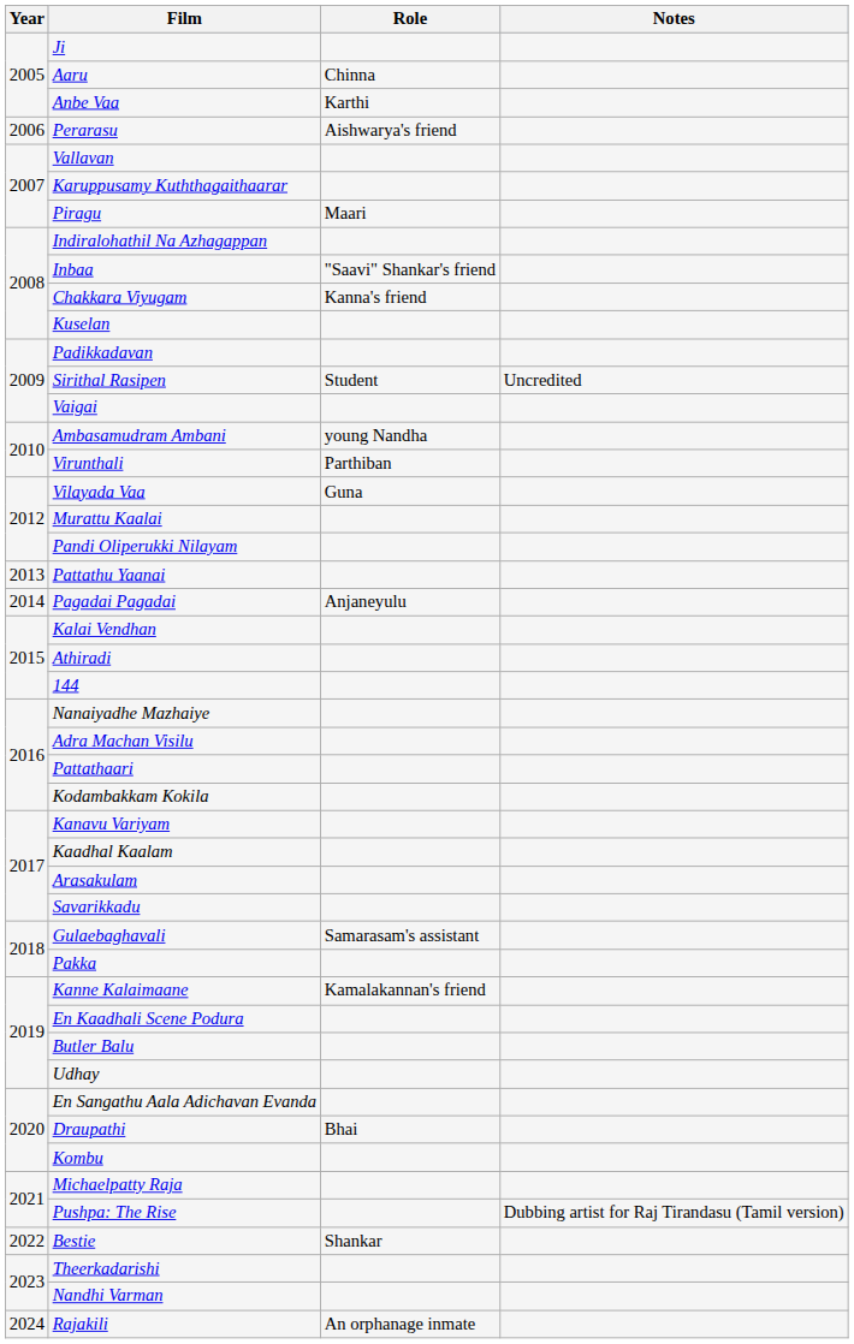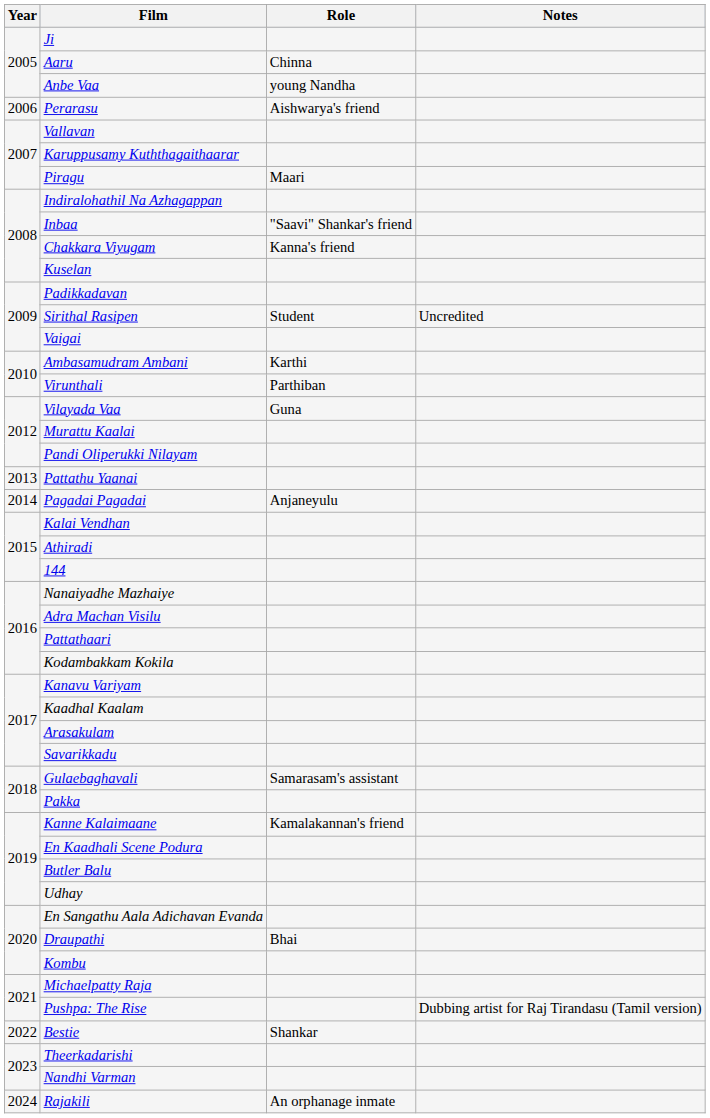 <table class="wikitable sortable" style="background:#f5f5f5;">
 <tr style="background:#B0C4DE;">
 <th>Year</th>
 <th>Film</th>
 <th>Role</th>
 <th class=unsortable>Notes</th>
 </tr>
 <tr>
 <td rowspan="3">2005</td>
 <td><em><a href='#'>Ji</a></em></td>
 <td></td>
 <td></td>
 </tr>
 <tr>
 <td><em><a href='#'>Aaru</a></em></td>
 <td>Chinna</td>
 <td></td>
 </tr>
 <tr>
 <td><em><a href='#'>Anbe Vaa</a></em></td>
-<td>Karthi</td>
+<td>young Nandha</td>
 <td></td>
 </tr>
 <tr>
 <td>2006</td>
 <td><em><a href='#'>Perarasu</a></em></td>
 <td>Aishwarya's friend</td>
 <td></td>
 </tr>
 <tr>
 <td rowspan="3">2007</td>
 <td><em><a href='#'>Vallavan</a></em></td>
 <td></td>
 <td></td>
 </tr>
 <tr>
 <td><em><a href='#'>Karuppusamy Kuththagaithaarar</a></em></td>
 <td></td>
 <td></td>
 </tr>
 <tr>
 <td><em><a href='#'>Piragu</a></em></td>
 <td>Maari</td>
 <td></td>
 </tr>
 <tr>
 <td rowspan="4">2008</td>
 <td><em><a href='#'>Indiralohathil Na Azhagappan</a></em></td>
 <td></td>
 <td></td>
 </tr>
 <tr>
 <td><em><a href='#'>Inbaa</a></em></td>
 <td>"Saavi" Shankar's friend</td>
 <td></td>
 </tr>
 <tr>
 <td><em><a href='#'>Chakkara Viyugam</a></em></td>
 <td>Kanna's friend</td>
 <td></td>
 </tr>
 <tr>
 <td><em><a href='#'>Kuselan</a></em></td>
 <td></td>
 <td></td>
 </tr>
 <tr>
 <td rowspan="3">2009</td>
 <td><em><a href='#'>Padikkadavan</a></em></td>
 <td></td>
 <td></td>
 </tr>
 <tr>
 <td><em><a href='#'>Sirithal Rasipen</a></em></td>
 <td>Student</td>
 <td>Uncredited</td>
 </tr>
 <tr>
 <td><em><a href='#'>Vaigai</a></em></td>
 <td></td>
 <td></td>
 </tr>
 <tr>
 <td rowspan="2">2010</td>
 <td><em><a href='#'>Ambasamudram Ambani</a></em></td>
-<td>young Nandha</td>
+<td>Karthi</td>
 <td></td>
 </tr>
 <tr>
 <td><em><a href='#'>Virunthali</a></em></td>
 <td>Parthiban</td>
 <td></td>
 </tr>
 <tr>
 <td rowspan="3">2012</td>
 <td><em><a href='#'>Vilayada Vaa</a></em></td>
 <td>Guna</td>
 <td></td>
 </tr>
 <tr>
 <td><em><a href='#'>Murattu Kaalai</a></em></td>
 <td></td>
 <td></td>
 </tr>
 <tr>
 <td><em><a href='#'>Pandi Oliperukki Nilayam</a></em></td>
 <td></td>
 <td></td>
 </tr>
 <tr>
 <td>2013</td>
 <td><em><a href='#'>Pattathu Yaanai</a></em></td>
 <td></td>
 <td></td>
 </tr>
 <tr>
 <td>2014</td>
 <td><em><a href='#'>Pagadai Pagadai</a></em></td>
 <td>Anjaneyulu</td>
 <td></td>
 </tr>
 <tr>
 <td rowspan="3">2015</td>
 <td><em><a href='#'>Kalai Vendhan</a></em></td>
 <td></td>
 <td></td>
 </tr>
 <tr>
 <td><em><a href='#'>Athiradi</a></em></td>
 <td></td>
 <td></td>
 </tr>
 <tr>
 <td><em><a href='#'>144</a></em></td>
 <td></td>
 <td></td>
 </tr>
 <tr>
 <td rowspan="4">2016</td>
 <td><em>Nanaiyadhe Mazhaiye</em></td>
 <td></td>
 <td></td>
 </tr>
 <tr>
 <td><em><a href='#'>Adra Machan Visilu</a></em></td>
 <td></td>
 <td></td>
 </tr>
 <tr>
 <td><em><a href='#'>Pattathaari</a></em></td>
 <td></td>
 <td></td>
 </tr>
 <tr>
 <td><em>Kodambakkam Kokila</em></td>
 <td></td>
 <td></td>
 </tr>
 <tr>
 <td rowspan="4">2017</td>
 <td><em><a href='#'>Kanavu Variyam</a></em></td>
 <td></td>
 <td></td>
 </tr>
 <tr>
 <td><em>Kaadhal Kaalam</em></td>
 <td></td>
 <td></td>
 </tr>
 <tr>
 <td><em><a href='#'>Arasakulam</a></em></td>
 <td></td>
 <td></td>
 </tr>
 <tr>
 <td><em><a href='#'>Savarikkadu</a></em></td>
 <td></td>
 <td></td>
 </tr>
 <tr>
 <td rowspan="2">2018</td>
 <td><em><a href='#'>Gulaebaghavali</a></em></td>
 <td>Samarasam's assistant</td>
 <td></td>
 </tr>
 <tr>
 <td><em><a href='#'>Pakka</a></em></td>
 <td></td>
 <td></td>
 </tr>
 <tr>
 <td rowspan="4">2019</td>
 <td><em><a href='#'>Kanne Kalaimaane</a></em></td>
 <td>Kamalakannan's friend</td>
 <td></td>
 </tr>
 <tr>
 <td><em><a href='#'>En Kaadhali Scene Podura</a></em></td>
 <td></td>
 <td></td>
 </tr>
 <tr>
 <td><em><a href='#'>Butler Balu</a></em></td>
 <td></td>
 <td></td>
 </tr>
 <tr>
 <td><em>Udhay</em></td>
 <td></td>
 <td></td>
 </tr>
 <tr>
 <td rowspan="3">2020</td>
 <td><em>En Sangathu Aala Adichavan Evanda</em></td>
 <td></td>
 <td></td>
 </tr>
 <tr>
 <td><em><a href='#'>Draupathi</a></em></td>
 <td>Bhai</td>
 <td></td>
 </tr>
 <tr>
 <td><em><a href='#'>Kombu</a></em></td>
 <td></td>
 </tr>
 <tr>
 <td rowspan="2">2021</td>
 <td><em><a href='#'>Michaelpatty Raja</a></em></td>
 <td></td>
 <td></td>
 </tr>
 <tr>
 <td><em><a href='#'>Pushpa: The Rise</a></em></td>
 <td></td>
 <td>Dubbing artist for Raj Tirandasu (Tamil version)</td>
 </tr>
 <tr>
 <td>2022</td>
 <td><em><a href='#'>Bestie</a></em></td>
 <td>Shankar</td>
 <td></td>
 </tr>
 <tr>
 <td rowspan="2">2023</td>
 <td><em><a href='#'>Theerkadarishi</a></em></td>
 <td></td>
 <td></td>
 </tr>
 <tr>
 <td><em><a href='#'>Nandhi Varman</a></em></td>
 <td></td>
 <td></td>
 </tr>
 <tr>
 <td>2024</td>
 <td><em><a href='#'>Rajakili</a></em></td>
 <td>An orphanage inmate</td>
 <td></td>
 </tr>
 </table>
